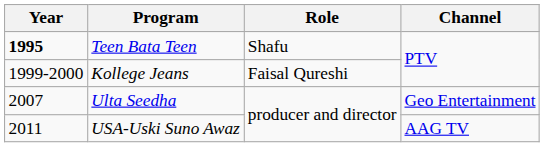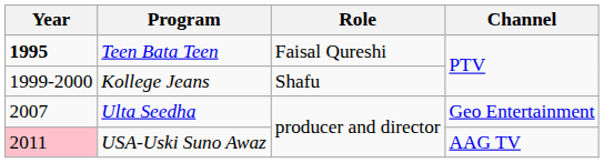 <table class="wikitable">
 <tr>
 <th>Year</th>
 <th>Program</th>
 <th>Role</th>
 <th>Channel</th>
 </tr>
 <tr>
 <td><strong>1995</strong></td>
 <td><em><a href='#'>Teen Bata Teen</a></em></td>
-<td>Shafu</td>
+<td>Faisal Qureshi</td>
 <td rowspan="2"><a href='#'>PTV</a></td>
 </tr>
 <tr>
 <td>1999-2000</td>
 <td><em>Kollege Jeans</em></td>
-<td>Faisal Qureshi</td>
+<td>Shafu</td>
 </tr>
 <tr>
 <td>2007</td>
 <td><em><a href='#'>Ulta Seedha</a></em></td>
 <td rowspan="2">producer and director</td>
 <td><a href='#'>Geo Entertainment</a></td>
 </tr>
 <tr>
-<td>2011</td>
+<td style="background: pink;">2011</td>
 <td><em>USA-Uski Suno Awaz</em></td>
 <td><a href='#'>AAG TV</a></td>
 </tr>
 </table>
